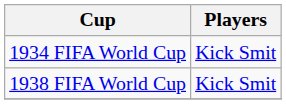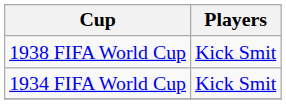 <table class="wikitable" style="text-align: left">
 <tr style="text-align: center">
 <th>Cup</th>
 <th>Players</th>
 </tr>
 <tr>
-<td align="left"> <a href='#'>1934 FIFA World Cup</a></td>
+<td align="left"> <a href='#'>1938 FIFA World Cup</a></td>
 <td> <a href='#'>Kick Smit</a></td>
 </tr>
 <tr>
-<td align="left"> <a href='#'>1938 FIFA World Cup</a></td>
+<td align="left"> <a href='#'>1934 FIFA World Cup</a></td>
 <td> <a href='#'>Kick Smit</a></td>
 </tr>
 <tr>
 </tr>
 </table>
